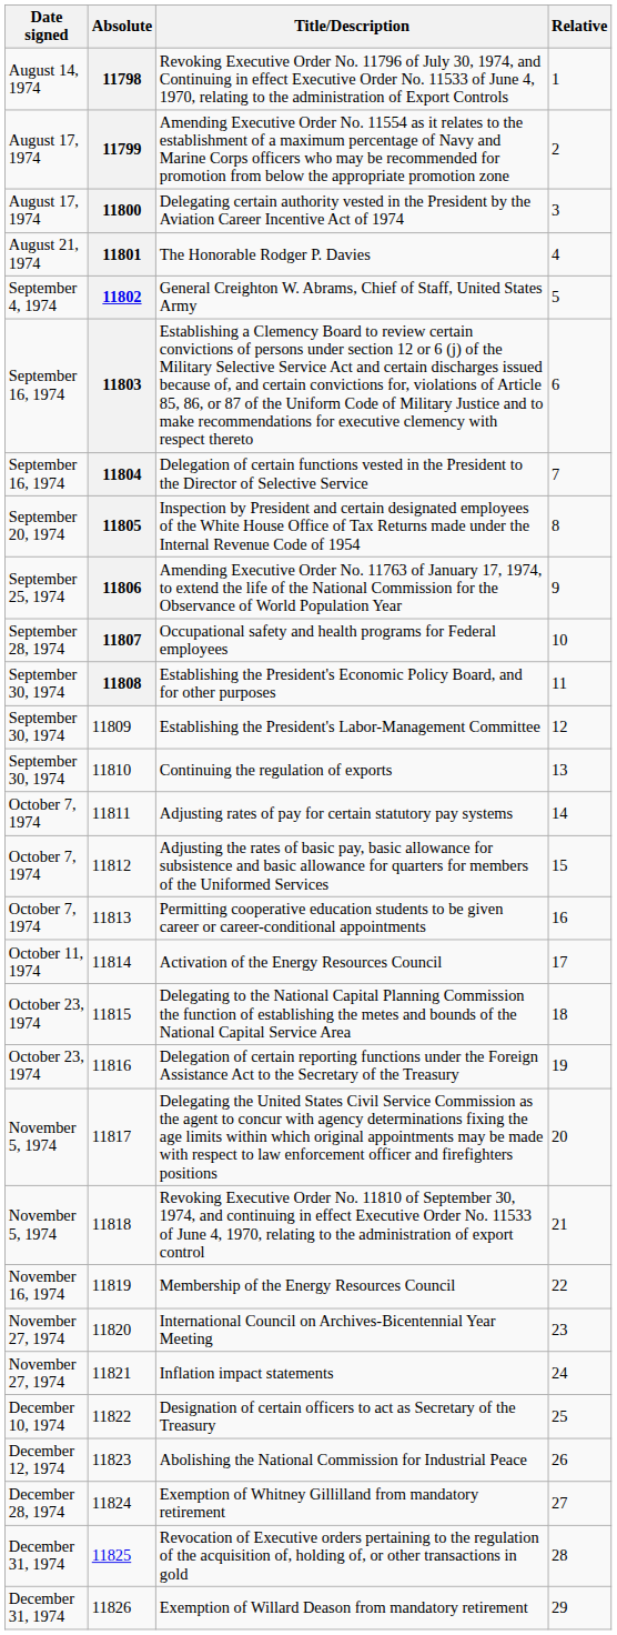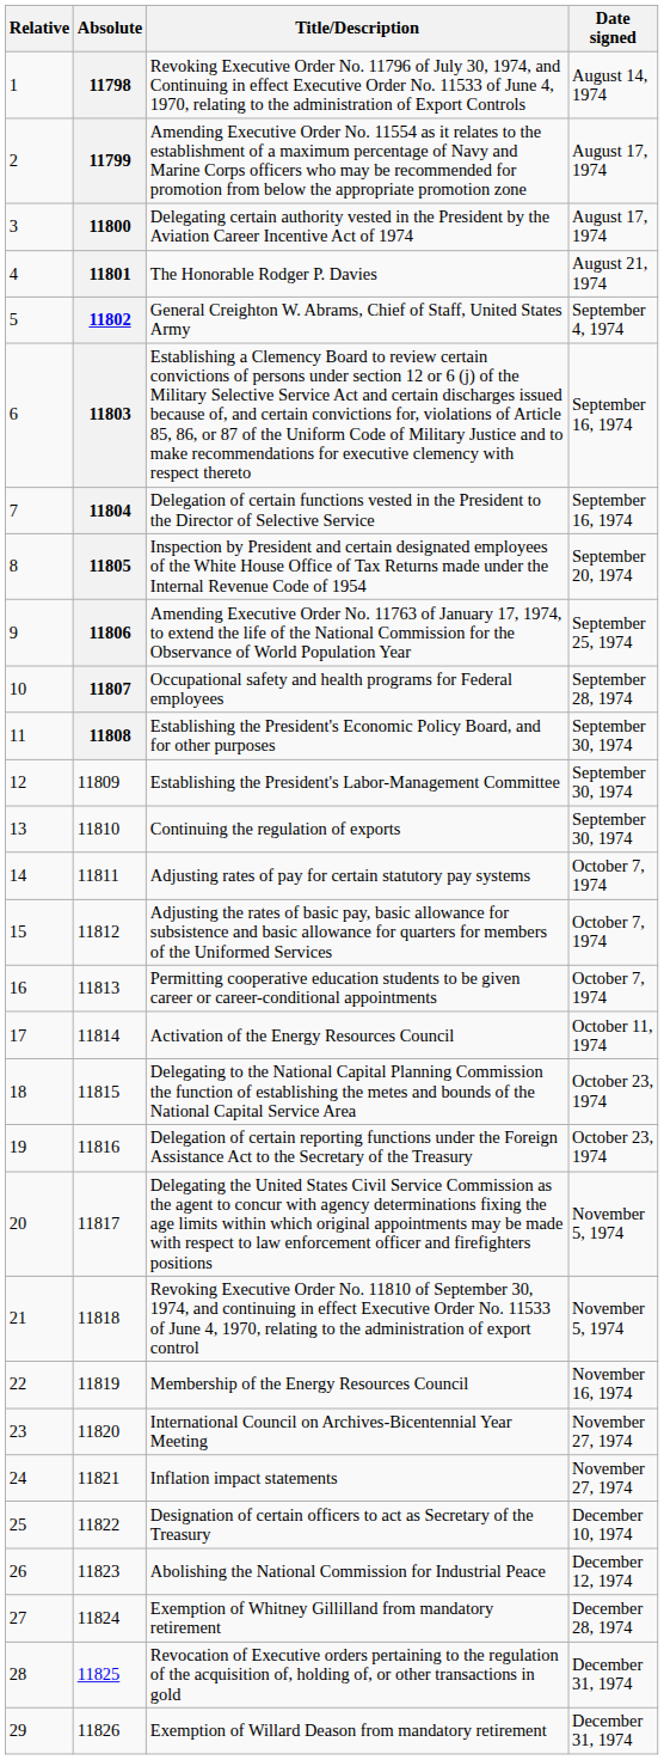 <table class="wikitable">
 <tr>
-<th>Date signed</th>
+<th>Relative </th>
 <th>Absolute </th>
 <th>Title/Description</th>
-<th>Relative </th>
+<th>Date signed</th>
 </tr>
 <tr>
-<td>August 14, 1974</td>
+<td>1</td>
 <th>11798</th>
 <td>Revoking Executive Order No. 11796 of July 30, 1974, and Continuing in effect Executive Order No. 11533 of June 4, 1970, relating to the administration of Export Controls</td>
-<td>1</td>
+<td>August 14, 1974</td>
 </tr>
 <tr>
-<td>August 17, 1974</td>
+<td>2</td>
 <th>11799</th>
 <td>Amending Executive Order No. 11554 as it relates to the establishment of a maximum percentage of Navy and Marine Corps officers who may be recommended for promotion from below the appropriate promotion zone</td>
-<td>2</td>
+<td>August 17, 1974</td>
 </tr>
 <tr>
-<td>August 17, 1974</td>
+<td>3</td>
 <th>11800</th>
 <td>Delegating certain authority vested in the President by the Aviation Career Incentive Act of 1974</td>
-<td>3</td>
+<td>August 17, 1974</td>
 </tr>
 <tr>
-<td>August 21, 1974</td>
+<td>4</td>
 <th>11801</th>
 <td>The Honorable Rodger P. Davies</td>
-<td>4</td>
+<td>August 21, 1974</td>
 </tr>
 <tr>
-<td>September 4, 1974</td>
+<td>5</td>
 <th><a href='#'>11802</a></th>
 <td>General Creighton W. Abrams, Chief of Staff, United States Army</td>
-<td>5</td>
+<td>September 4, 1974</td>
 </tr>
 <tr>
-<td>September 16, 1974</td>
+<td>6</td>
 <th>11803</th>
 <td>Establishing a Clemency Board to review certain convictions of persons under section 12 or 6 (j) of the Military Selective Service Act and certain discharges issued because of, and certain convictions for, violations of Article 85, 86, or 87 of the Uniform Code of Military Justice and to make recommendations for executive clemency with respect thereto</td>
-<td>6</td>
+<td>September 16, 1974</td>
 </tr>
 <tr>
-<td>September 16, 1974</td>
+<td>7</td>
 <th>11804</th>
 <td>Delegation of certain functions vested in the President to the Director of Selective Service</td>
-<td>7</td>
+<td>September 16, 1974</td>
 </tr>
 <tr>
-<td>September 20, 1974</td>
+<td>8</td>
 <th>11805</th>
 <td>Inspection by President and certain designated employees of the White House Office of Tax Returns made under the Internal Revenue Code of 1954</td>
-<td>8</td>
+<td>September 20, 1974</td>
 </tr>
 <tr>
-<td>September 25, 1974</td>
+<td>9</td>
 <th>11806</th>
 <td>Amending Executive Order No. 11763 of January 17, 1974, to extend the life of the National Commission for the Observance of World Population Year</td>
-<td>9</td>
+<td>September 25, 1974</td>
 </tr>
 <tr>
-<td>September 28, 1974</td>
+<td>10</td>
 <th>11807</th>
 <td>Occupational safety and health programs for Federal employees</td>
-<td>10</td>
+<td>September 28, 1974</td>
 </tr>
 <tr>
-<td>September 30, 1974</td>
+<td>11</td>
 <th>11808</th>
 <td>Establishing the President's Economic Policy Board, and for other purposes</td>
-<td>11</td>
+<td>September 30, 1974</td>
 </tr>
 <tr>
-<td>September 30, 1974</td>
+<td>12</td>
 <td>11809</td>
 <td>Establishing the President's Labor-Management Committee</td>
-<td>12</td>
+<td>September 30, 1974</td>
 </tr>
 <tr>
-<td>September 30, 1974</td>
+<td>13</td>
 <td>11810</td>
 <td>Continuing the regulation of exports</td>
-<td>13</td>
+<td>September 30, 1974</td>
 </tr>
 <tr>
-<td>October 7, 1974</td>
+<td>14</td>
 <td>11811</td>
 <td>Adjusting rates of pay for certain statutory pay systems</td>
-<td>14</td>
+<td>October 7, 1974</td>
 </tr>
 <tr>
-<td>October 7, 1974</td>
+<td>15</td>
 <td>11812</td>
 <td>Adjusting the rates of basic pay, basic allowance for subsistence and basic allowance for quarters for members of the Uniformed Services</td>
-<td>15</td>
+<td>October 7, 1974</td>
 </tr>
 <tr>
-<td>October 7, 1974</td>
+<td>16</td>
 <td>11813</td>
 <td>Permitting cooperative education students to be given career or career-conditional appointments</td>
-<td>16</td>
+<td>October 7, 1974</td>
 </tr>
 <tr>
-<td>October 11, 1974</td>
+<td>17</td>
 <td>11814</td>
 <td>Activation of the Energy Resources Council</td>
-<td>17</td>
+<td>October 11, 1974</td>
 </tr>
 <tr>
-<td>October 23, 1974</td>
+<td>18</td>
 <td>11815</td>
 <td>Delegating to the National Capital Planning Commission the function of establishing the metes and bounds of the National Capital Service Area</td>
-<td>18</td>
+<td>October 23, 1974</td>
 </tr>
 <tr>
-<td>October 23, 1974</td>
+<td>19</td>
 <td>11816</td>
 <td>Delegation of certain reporting functions under the Foreign Assistance Act to the Secretary of the Treasury</td>
-<td>19</td>
+<td>October 23, 1974</td>
 </tr>
 <tr>
-<td>November 5, 1974</td>
+<td>20</td>
 <td>11817</td>
 <td>Delegating the United States Civil Service Commission as the agent to concur with agency determinations fixing the age limits within which original appointments may be made with respect to law enforcement officer and firefighters positions</td>
-<td>20</td>
+<td>November 5, 1974</td>
 </tr>
 <tr>
-<td>November 5, 1974</td>
+<td>21</td>
 <td>11818</td>
 <td>Revoking Executive Order No. 11810 of September 30, 1974, and continuing in effect Executive Order No. 11533 of June 4, 1970, relating to the administration of export control</td>
-<td>21</td>
+<td>November 5, 1974</td>
 </tr>
 <tr>
-<td>November 16, 1974</td>
+<td>22</td>
 <td>11819</td>
 <td>Membership of the Energy Resources Council</td>
-<td>22</td>
+<td>November 16, 1974</td>
 </tr>
 <tr>
-<td>November 27, 1974</td>
+<td>23</td>
 <td>11820</td>
 <td>International Council on Archives-Bicentennial Year Meeting</td>
-<td>23</td>
+<td>November 27, 1974</td>
 </tr>
 <tr>
-<td>November 27, 1974</td>
+<td>24</td>
 <td>11821</td>
 <td>Inflation impact statements</td>
-<td>24</td>
+<td>November 27, 1974</td>
 </tr>
 <tr>
-<td>December 10, 1974</td>
+<td>25</td>
 <td>11822</td>
 <td>Designation of certain officers to act as Secretary of the Treasury</td>
-<td>25</td>
+<td>December 10, 1974</td>
 </tr>
 <tr>
-<td>December 12, 1974</td>
+<td>26</td>
 <td>11823</td>
 <td>Abolishing the National Commission for Industrial Peace</td>
-<td>26</td>
+<td>December 12, 1974</td>
 </tr>
 <tr>
-<td>December 28, 1974</td>
+<td>27</td>
 <td>11824</td>
 <td>Exemption of Whitney Gillilland from mandatory retirement</td>
-<td>27</td>
+<td>December 28, 1974</td>
 </tr>
 <tr>
-<td>December 31, 1974</td>
+<td>28</td>
 <td><a href='#'>11825</a></td>
 <td>Revocation of Executive orders pertaining to the regulation of the acquisition of, holding of, or other transactions in gold</td>
-<td>28</td>
+<td>December 31, 1974</td>
 </tr>
 <tr>
-<td>December 31, 1974</td>
+<td>29</td>
 <td>11826</td>
 <td>Exemption of Willard Deason from mandatory retirement</td>
-<td>29</td>
+<td>December 31, 1974</td>
 </tr>
 </table>
